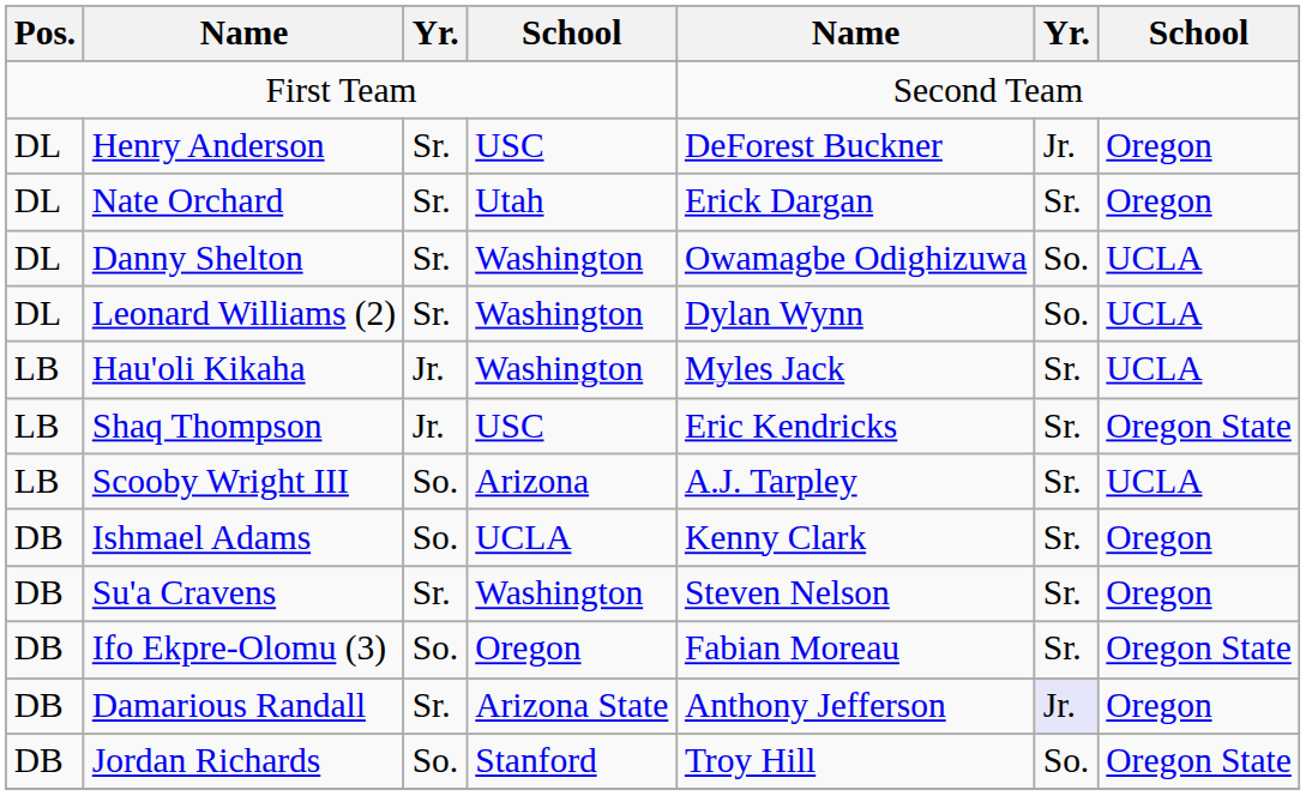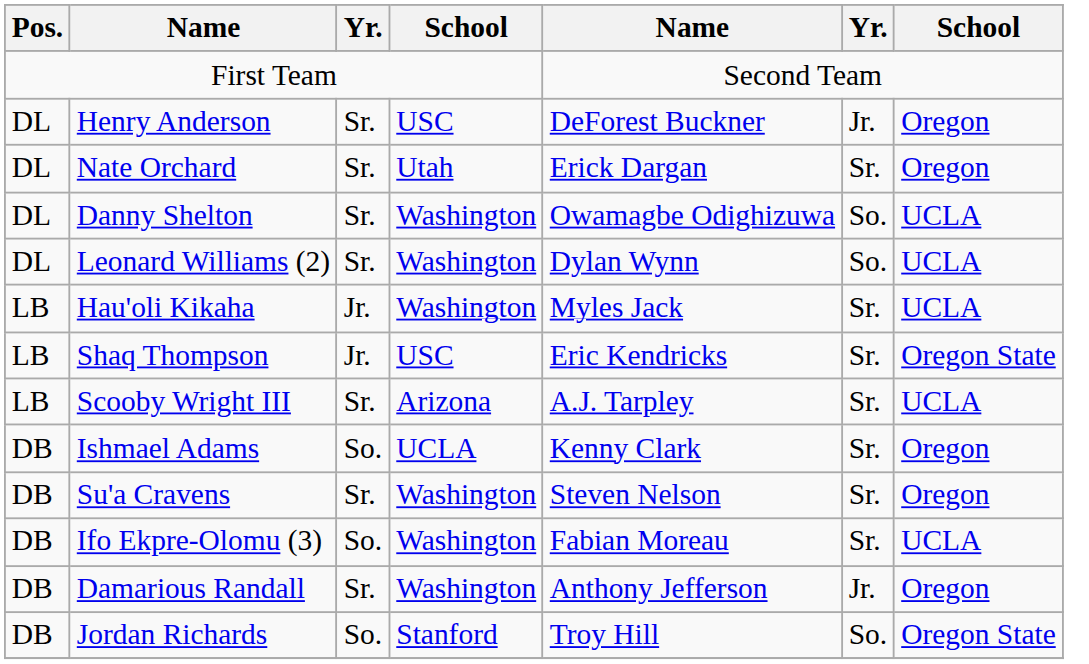 <table class="wikitable">
 <tr>
 <th>Pos.</th>
 <th>Name</th>
 <th>Yr.</th>
 <th>School</th>
 <th>Name</th>
 <th>Yr.</th>
 <th>School</th>
 </tr>
 <tr>
 <td colspan="4" style="text-align:center;">First Team</td>
 <td colspan="4" style="text-align:center;">Second Team</td>
 </tr>
 <tr>
 <td>DL</td>
 <td><a href='#'>Henry Anderson</a></td>
 <td>Sr.</td>
 <td><a href='#'>USC</a></td>
 <td><a href='#'>DeForest Buckner</a></td>
 <td>Jr.</td>
 <td><a href='#'>Oregon</a></td>
 </tr>
 <tr>
 <td>DL</td>
 <td><a href='#'>Nate Orchard</a></td>
 <td>Sr.</td>
 <td><a href='#'>Utah</a></td>
 <td><a href='#'>Erick Dargan</a></td>
 <td>Sr.</td>
 <td><a href='#'>Oregon</a></td>
 </tr>
 <tr>
 <td>DL</td>
 <td><a href='#'>Danny Shelton</a></td>
 <td>Sr.</td>
 <td><a href='#'>Washington</a></td>
 <td><a href='#'>Owamagbe Odighizuwa</a></td>
 <td>So.</td>
 <td><a href='#'>UCLA</a></td>
 </tr>
 <tr>
 <td>DL</td>
 <td><a href='#'>Leonard Williams</a> (2)</td>
 <td>Sr.</td>
 <td><a href='#'>Washington</a></td>
 <td><a href='#'>Dylan Wynn</a></td>
 <td>So.</td>
 <td><a href='#'>UCLA</a></td>
 </tr>
 <tr>
 <td>LB</td>
 <td><a href='#'>Hau'oli Kikaha</a></td>
 <td>Jr.</td>
 <td><a href='#'>Washington</a></td>
 <td><a href='#'>Myles Jack</a></td>
 <td>Sr.</td>
 <td><a href='#'>UCLA</a></td>
 </tr>
 <tr>
 <td>LB</td>
 <td><a href='#'>Shaq Thompson</a></td>
 <td>Jr.</td>
 <td><a href='#'>USC</a></td>
 <td><a href='#'>Eric Kendricks</a></td>
 <td>Sr.</td>
 <td><a href='#'>Oregon State</a></td>
 </tr>
 <tr>
 <td>LB</td>
 <td><a href='#'>Scooby Wright III</a></td>
-<td>So.</td>
+<td>Sr.</td>
 <td><a href='#'>Arizona</a></td>
 <td><a href='#'>A.J. Tarpley</a></td>
 <td>Sr.</td>
 <td><a href='#'>UCLA</a></td>
 </tr>
 <tr>
 <td>DB</td>
 <td><a href='#'>Ishmael Adams</a></td>
 <td>So.</td>
 <td><a href='#'>UCLA</a></td>
 <td><a href='#'>Kenny Clark</a></td>
 <td>Sr.</td>
 <td><a href='#'>Oregon</a></td>
 </tr>
 <tr>
 <td>DB</td>
 <td><a href='#'>Su'a Cravens</a></td>
 <td>Sr.</td>
 <td><a href='#'>Washington</a></td>
 <td><a href='#'>Steven Nelson</a></td>
 <td>Sr.</td>
 <td><a href='#'>Oregon</a></td>
 </tr>
 <tr>
 <td>DB</td>
 <td><a href='#'>Ifo Ekpre-Olomu</a> (3)</td>
 <td>So.</td>
-<td><a href='#'>Oregon</a></td>
+<td><a href='#'>Washington</a></td>
 <td><a href='#'>Fabian Moreau</a></td>
 <td>Sr.</td>
-<td><a href='#'>Oregon State</a></td>
+<td><a href='#'>UCLA</a></td>
 </tr>
 <tr>
 <td>DB</td>
 <td><a href='#'>Damarious Randall</a></td>
 <td>Sr.</td>
-<td><a href='#'>Arizona State</a></td>
+<td><a href='#'>Washington</a></td>
 <td><a href='#'>Anthony Jefferson</a></td>
-<td style="background: lavender;">Jr.</td>
+<td>Jr.</td>
 <td><a href='#'>Oregon</a></td>
 </tr>
 <tr>
 <td>DB</td>
 <td><a href='#'>Jordan Richards</a></td>
 <td>So.</td>
 <td><a href='#'>Stanford</a></td>
 <td><a href='#'>Troy Hill</a></td>
 <td>So.</td>
 <td><a href='#'>Oregon State</a></td>
 </tr>
 <tr>
 </tr>
 </table>
